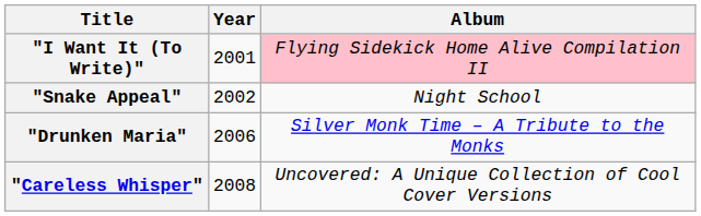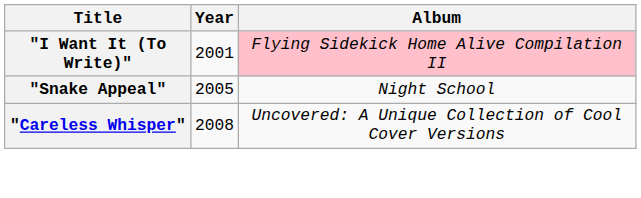 <table class="wikitable plainrowheaders" style="text-align:center;">
 <tr>
 <th scope="col" style="width:11em;">Title</th>
 <th scope="col">Year</th>
 <th scope="col" style="width:24em;">Album</th>
 </tr>
 <tr>
 <th scope="row">"I Want It (To Write)"</th>
 <td>2001</td>
 <td style="background: pink;"><em>Flying Sidekick Home Alive Compilation II</em></td>
 </tr>
 <tr>
 <th scope="row">"Snake Appeal"</th>
-<td>2002</td>
+<td>2005</td>
 <td><em>Night School</em></td>
-</tr>
-<tr>
-<th scope="row">"Drunken Maria"</th>
-<td>2006</td>
-<td><em><a href='#'>Silver Monk Time – A Tribute to the Monks</a></em></td>
 </tr>
 <tr>
 <th scope="row">"<a href='#'>Careless Whisper</a>"</th>
 <td>2008</td>
 <td><em>Uncovered: A Unique Collection of Cool Cover Versions</em></td>
 </tr>
 </table>
